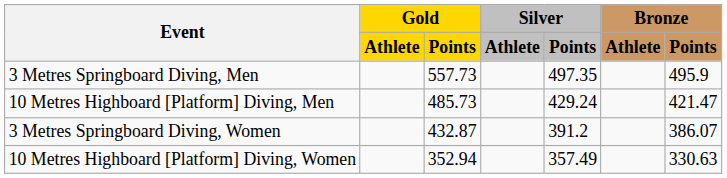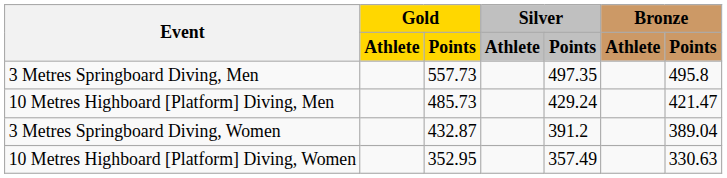 <table class="wikitable">
 <tr>
 <th scope=col rowspan=2>Event</th>
 <th scope=colgroup colspan=2 style="background-color:gold;">Gold</th>
 <th scope=colgroup colspan=2 style="background-color:silver;">Silver</th>
 <th scope=colgroup colspan=2 style="background-color:#cc9966;">Bronze</th>
 </tr>
 <tr>
 <th scope=col style="background-color:gold;">Athlete</th>
 <th scope=col style="background-color:gold;">Points</th>
 <th scope=col style="background-color:silver;">Athlete</th>
 <th scope=col style="background-color:silver;">Points</th>
 <th scope=col style="background-color:#cc9966;">Athlete</th>
 <th scope=col style="background-color:#cc9966;">Points</th>
 </tr>
 <tr>
 <td>3 Metres Springboard Diving, Men</td>
 <td></td>
 <td>557.73</td>
 <td></td>
 <td>497.35</td>
 <td></td>
-<td>495.9</td>
+<td>495.8</td>
 </tr>
 <tr>
 <td>10 Metres Highboard [Platform] Diving, Men</td>
 <td></td>
 <td>485.73</td>
 <td></td>
 <td>429.24</td>
 <td></td>
 <td>421.47</td>
 </tr>
 <tr>
 <td>3 Metres Springboard Diving, Women</td>
 <td></td>
 <td>432.87</td>
 <td></td>
 <td>391.2</td>
 <td></td>
-<td>386.07</td>
+<td>389.04</td>
 </tr>
 <tr>
 <td>10 Metres Highboard [Platform] Diving, Women</td>
 <td></td>
-<td>352.94</td>
+<td>352.95</td>
 <td></td>
 <td>357.49</td>
 <td></td>
 <td>330.63</td>
 </tr>
 </table>
